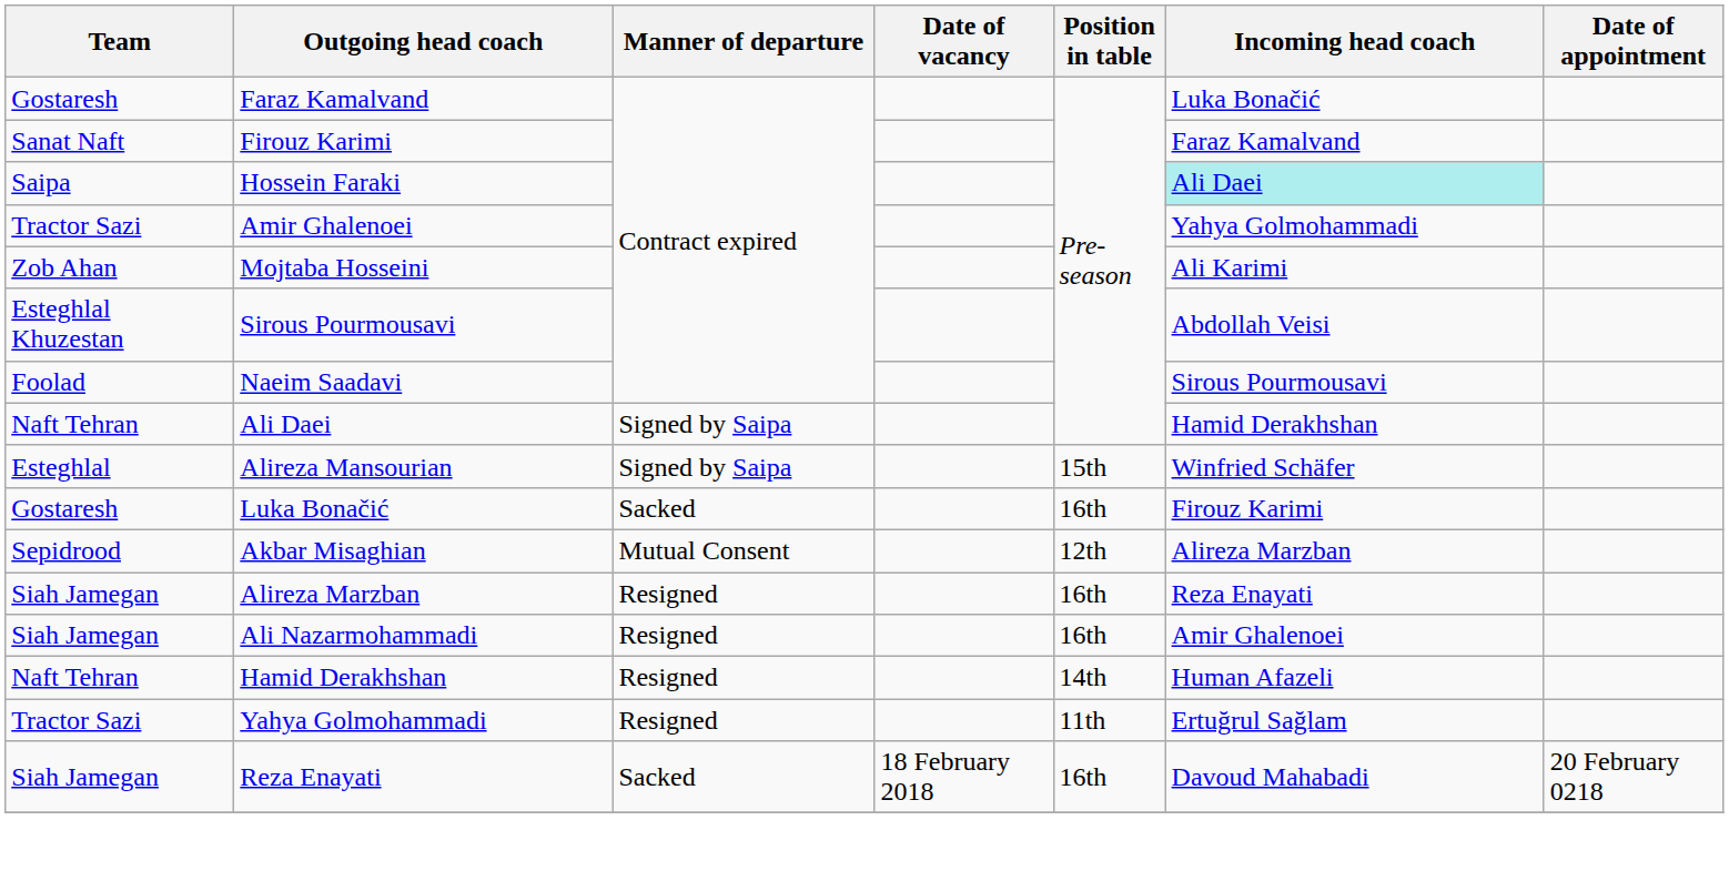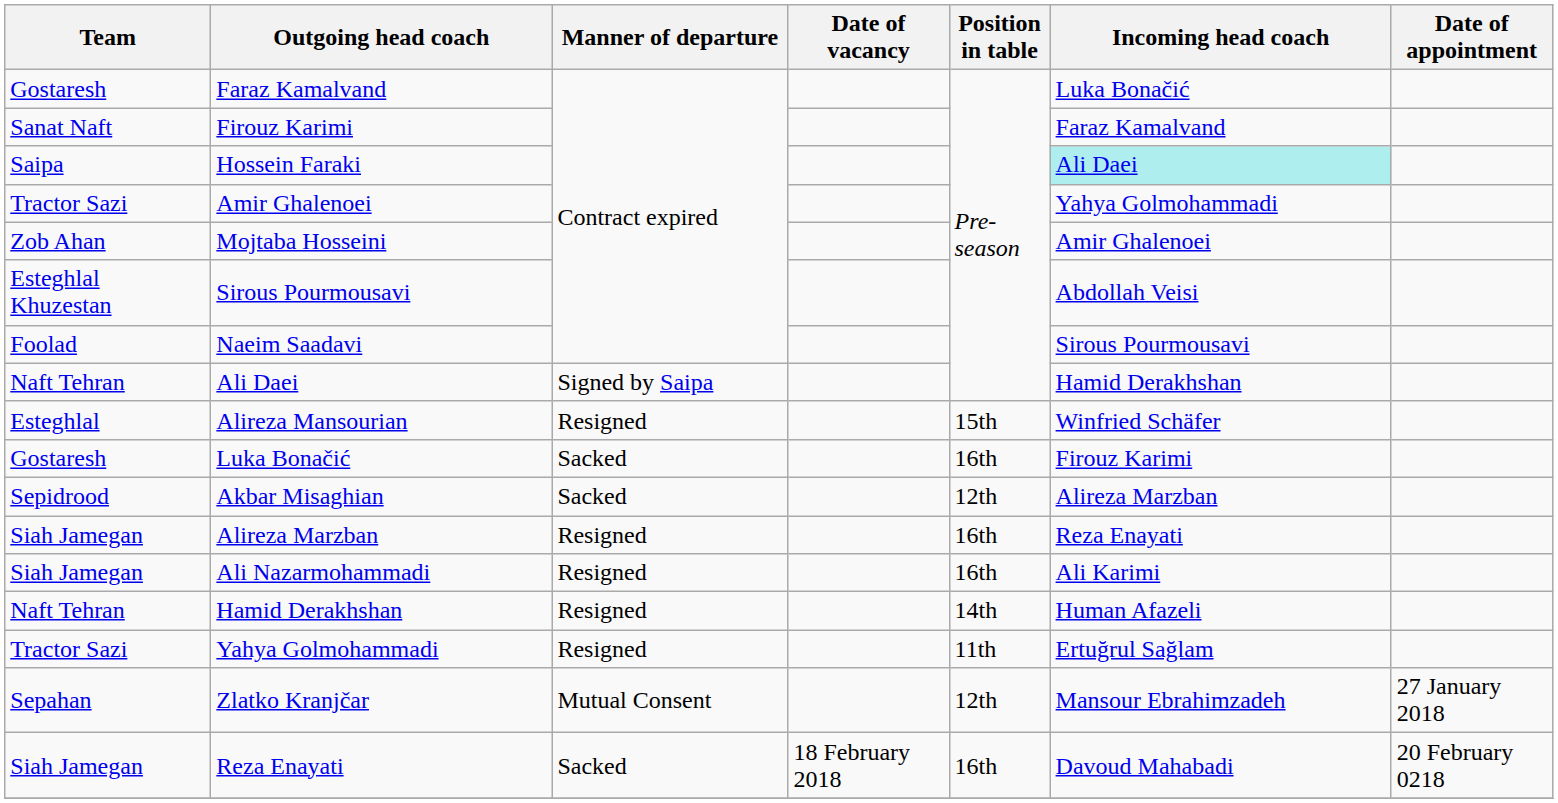 <table class="wikitable">
 <tr>
 <th width=130>Team</th>
 <th width=220>Outgoing head coach</th>
 <th width=150>Manner of departure</th>
 <th width=100>Date of vacancy</th>
 <th width=60>Position in table</th>
 <th width=220>Incoming head coach</th>
 <th width=100>Date of appointment</th>
 </tr>
 <tr>
 <td><a href='#'>Gostaresh</a></td>
 <td> <a href='#'>Faraz Kamalvand</a></td>
 <td rowspan="7">Contract expired</td>
 <td></td>
 <td rowspan="8"><em>Pre-season</em></td>
 <td> <a href='#'>Luka Bonačić</a></td>
 <td></td>
 </tr>
 <tr>
 <td><a href='#'>Sanat Naft</a></td>
 <td> <a href='#'>Firouz Karimi</a></td>
 <td></td>
 <td> <a href='#'>Faraz Kamalvand</a></td>
 <td></td>
 </tr>
 <tr>
 <td><a href='#'>Saipa</a></td>
 <td> <a href='#'>Hossein Faraki</a></td>
 <td></td>
 <td style="background: paleturquoise;"> <a href='#'>Ali Daei</a></td>
 <td></td>
 </tr>
 <tr>
 <td><a href='#'>Tractor Sazi</a></td>
 <td> <a href='#'>Amir Ghalenoei</a></td>
 <td></td>
 <td> <a href='#'>Yahya Golmohammadi</a></td>
 <td></td>
 </tr>
 <tr>
 <td><a href='#'>Zob Ahan</a></td>
 <td> <a href='#'>Mojtaba Hosseini</a></td>
 <td></td>
-<td> <a href='#'>Ali Karimi</a></td>
+<td> <a href='#'>Amir Ghalenoei</a></td>
 <td></td>
 </tr>
 <tr>
 <td><a href='#'>Esteghlal Khuzestan</a></td>
 <td> <a href='#'>Sirous Pourmousavi</a></td>
 <td></td>
 <td> <a href='#'>Abdollah Veisi</a></td>
 <td></td>
 </tr>
 <tr>
 <td><a href='#'>Foolad</a></td>
 <td> <a href='#'>Naeim Saadavi</a></td>
 <td></td>
 <td> <a href='#'>Sirous Pourmousavi</a></td>
 <td></td>
 </tr>
 <tr>
 <td><a href='#'>Naft Tehran</a></td>
 <td> <a href='#'>Ali Daei</a></td>
 <td>Signed by <a href='#'>Saipa</a></td>
 <td></td>
 <td> <a href='#'>Hamid Derakhshan</a></td>
 <td></td>
 </tr>
 <tr>
 <td><a href='#'>Esteghlal</a></td>
 <td> <a href='#'>Alireza Mansourian</a></td>
-<td>Signed by <a href='#'>Saipa</a></td>
+<td>Resigned</td>
 <td></td>
 <td>15th</td>
 <td> <a href='#'>Winfried Schäfer</a></td>
 <td></td>
 </tr>
 <tr>
 <td><a href='#'>Gostaresh</a></td>
 <td> <a href='#'>Luka Bonačić</a></td>
 <td>Sacked</td>
 <td></td>
 <td>16th</td>
 <td> <a href='#'>Firouz Karimi</a></td>
 <td></td>
 </tr>
 <tr>
 <td><a href='#'>Sepidrood</a></td>
 <td> <a href='#'>Akbar Misaghian</a></td>
-<td>Mutual Consent</td>
+<td>Sacked</td>
 <td></td>
 <td>12th</td>
 <td> <a href='#'>Alireza Marzban</a></td>
 <td></td>
 </tr>
 <tr>
 <td><a href='#'>Siah Jamegan</a></td>
 <td> <a href='#'>Alireza Marzban</a></td>
 <td>Resigned</td>
 <td></td>
 <td>16th</td>
 <td> <a href='#'>Reza Enayati</a></td>
 <td></td>
 </tr>
 <tr>
 <td><a href='#'>Siah Jamegan</a></td>
 <td> <a href='#'>Ali Nazarmohammadi</a></td>
 <td>Resigned</td>
 <td></td>
 <td>16th</td>
-<td> <a href='#'>Amir Ghalenoei</a></td>
+<td> <a href='#'>Ali Karimi</a></td>
 <td></td>
 </tr>
 <tr>
 <td><a href='#'>Naft Tehran</a></td>
 <td> <a href='#'>Hamid Derakhshan</a></td>
 <td>Resigned</td>
 <td></td>
 <td>14th</td>
 <td> <a href='#'>Human Afazeli</a></td>
 <td></td>
 </tr>
 <tr>
 <td><a href='#'>Tractor Sazi</a></td>
 <td> <a href='#'>Yahya Golmohammadi</a></td>
 <td>Resigned</td>
 <td></td>
 <td>11th</td>
 <td> <a href='#'>Ertuğrul Sağlam</a></td>
 <td></td>
 </tr>
 <tr>
+<td><a href='#'>Sepahan</a></td>
+<td> <a href='#'>Zlatko Kranjčar</a></td>
+<td>Mutual Consent</td>
+<td></td>
+<td>12th</td>
+<td> <a href='#'>Mansour Ebrahimzadeh</a></td>
+<td>27 January 2018</td>
+</tr>
+<tr>
 <td><a href='#'>Siah Jamegan</a></td>
 <td> <a href='#'>Reza Enayati</a></td>
 <td>Sacked</td>
 <td>18 February 2018</td>
 <td>16th</td>
 <td> <a href='#'>Davoud Mahabadi</a></td>
 <td>20 February 0218</td>
 </tr>
 <tr>
 </tr>
 </table>
